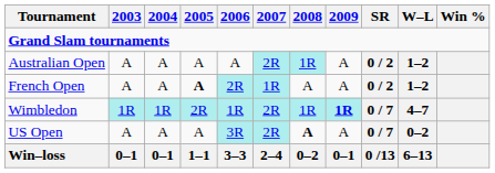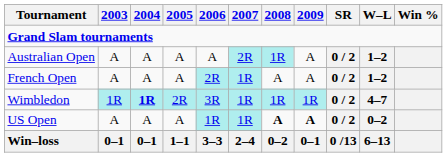 <table class=wikitable style=text-align:center>
 <tr>
 <th>Tournament</th>
 <th><a href='#'>2003</a></th>
 <th><a href='#'>2004</a></th>
 <th><a href='#'>2005</a></th>
 <th><a href='#'>2006</a></th>
 <th><a href='#'>2007</a></th>
 <th><a href='#'>2008</a></th>
 <th><a href='#'>2009</a></th>
 <th>SR</th>
 <th>W–L</th>
 <th>Win %</th>
 </tr>
 <tr>
 <td colspan=25 style=text-align:left><a href='#'><strong>Grand Slam tournaments</strong></a></td>
 </tr>
 <tr>
 <td align=left><a href='#'>Australian Open</a></td>
 <td>A</td>
 <td>A</td>
 <td>A</td>
 <td>A</td>
 <td bgcolor=afeeee><a href='#'>2R</a></td>
 <td bgcolor=afeeee><a href='#'>1R</a></td>
 <td>A</td>
 <th>0 / 2</th>
 <th>1–2</th>
 <th></th>
 </tr>
 <tr>
 <td align=left><a href='#'>French Open</a></td>
 <td>A</td>
 <td>A</td>
-<td><strong>A</strong></td>
+<td>A</td>
 <td bgcolor=afeeee><a href='#'>2R</a></td>
 <td bgcolor=afeeee><a href='#'>1R</a></td>
 <td>A</td>
 <td>A</td>
 <th>0 / 2</th>
 <th>1–2</th>
 <th></th>
 </tr>
 <tr>
 <td align=left><a href='#'>Wimbledon</a></td>
 <td bgcolor=afeeee><a href='#'>1R</a></td>
+<td bgcolor=afeeee><strong><a href='#'>1R</a></strong></td>
+<td bgcolor=afeeee><a href='#'>2R</a></td>
+<td bgcolor=afeeee><a href='#'>3R</a></td>
 <td bgcolor=afeeee><a href='#'>1R</a></td>
-<td bgcolor=afeeee><a href='#'>2R</a></td>
 <td bgcolor=afeeee><a href='#'>1R</a></td>
-<td bgcolor=afeeee><a href='#'>2R</a></td>
 <td bgcolor=afeeee><a href='#'>1R</a></td>
-<td bgcolor=afeeee><strong><a href='#'>1R</a></strong></td>
-<th>0 / 7</th>
+<th>0 / 2</th>
 <th>4–7</th>
 <th></th>
 </tr>
 <tr>
 <td align=left><a href='#'>US Open</a></td>
 <td>A</td>
 <td>A</td>
 <td>A</td>
-<td bgcolor=afeeee><a href='#'>3R</a></td>
-<td bgcolor=afeeee><a href='#'>2R</a></td>
+<td bgcolor=afeeee><a href='#'>1R</a></td>
+<td bgcolor=afeeee><a href='#'>1R</a></td>
 <td><strong>A</strong></td>
-<td>A</td>
-<th>0 / 7</th>
+<td><strong>A</strong></td>
+<th>0 / 2</th>
 <th>0–2</th>
 <th></th>
 </tr>
 <tr>
 <th style=text-align:left>Win–loss</th>
 <th>0–1</th>
 <th>0–1</th>
 <th>1–1</th>
 <th>3–3</th>
 <th>2–4</th>
 <th>0–2</th>
 <th>0–1</th>
 <th>0 /13</th>
 <th>6–13</th>
 <th></th>
 </tr>
 </table>
